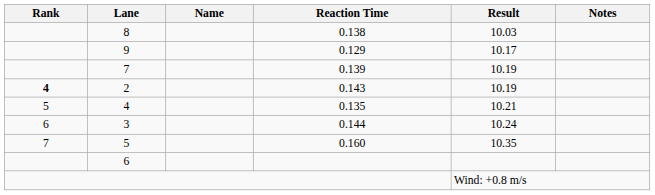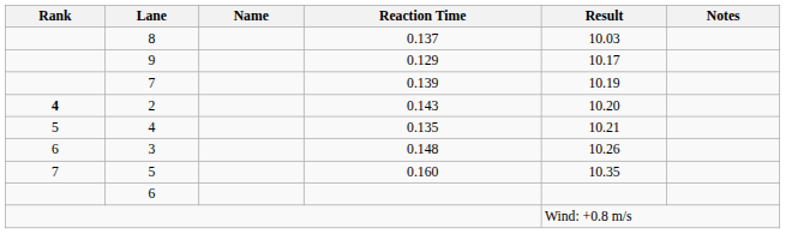 <table class="wikitable sortable" style="text-align:center;width: 70%">
 <tr>
 <th>Rank</th>
 <th>Lane</th>
 <th>Name</th>
 <th>Reaction Time</th>
 <th>Result</th>
 <th>Notes</th>
 </tr>
 <tr>
 <td></td>
 <td>8</td>
 <td align="left"></td>
-<td>0.138</td>
+<td>0.137</td>
 <td>10.03</td>
 <td></td>
 </tr>
 <tr>
 <td></td>
 <td>9</td>
 <td align="left"></td>
 <td>0.129</td>
 <td>10.17</td>
 <td></td>
 </tr>
 <tr>
 <td></td>
 <td>7</td>
 <td align="left"></td>
 <td>0.139</td>
 <td>10.19</td>
 <td></td>
 </tr>
 <tr>
 <td><strong>4</strong></td>
 <td>2</td>
 <td align="left"></td>
 <td>0.143</td>
-<td>10.19</td>
+<td>10.20</td>
 <td></td>
 </tr>
 <tr>
 <td>5</td>
 <td>4</td>
 <td align="left"></td>
 <td>0.135</td>
 <td>10.21</td>
 <td></td>
 </tr>
 <tr>
 <td>6</td>
 <td>3</td>
 <td align="left"></td>
-<td>0.144</td>
-<td>10.24</td>
+<td>0.148</td>
+<td>10.26</td>
 <td></td>
 </tr>
 <tr>
 <td>7</td>
 <td>5</td>
 <td align="left"></td>
 <td>0.160</td>
 <td>10.35</td>
 <td></td>
 </tr>
 <tr>
 <td></td>
 <td>6</td>
 <td align="left"></td>
 <td></td>
 <td></td>
 <td></td>
 </tr>
 <tr class="sortbottom">
 <td colspan=4></td>
 <td colspan="2" style="text-align:left;">Wind: +0.8 m/s</td>
 </tr>
 </table>
